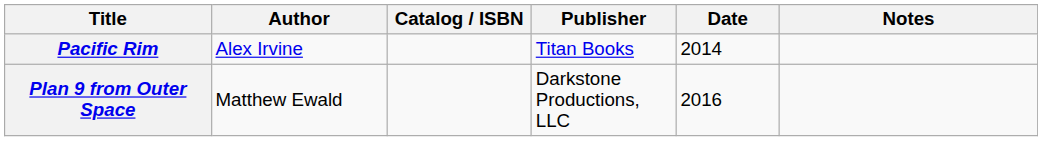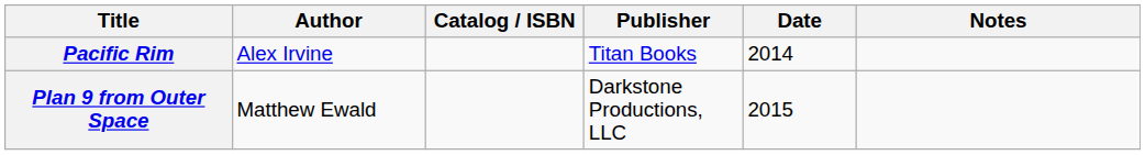 <table class="wikitable sortable" style="width:100%;">
 <tr>
 <th width=20%>Title</th>
 <th width=17%>Author</th>
 <th width=14%>Catalog / ISBN</th>
 <th width=14%>Publisher</th>
 <th width=10%>Date</th>
 <th width=25%>Notes</th>
 </tr>
 <tr>
 <th><em><a href='#'>Pacific Rim</a></em></th>
 <td><a href='#'>Alex Irvine</a></td>
 <td></td>
 <td><a href='#'>Titan Books</a></td>
 <td>2014</td>
 <td></td>
 </tr>
 <tr>
 <th><em><a href='#'>Plan 9 from Outer Space</a></em></th>
 <td>Matthew Ewald</td>
 <td></td>
 <td>Darkstone Productions, LLC</td>
-<td>2016</td>
+<td>2015</td>
 <td></td>
 </tr>
 </table>
